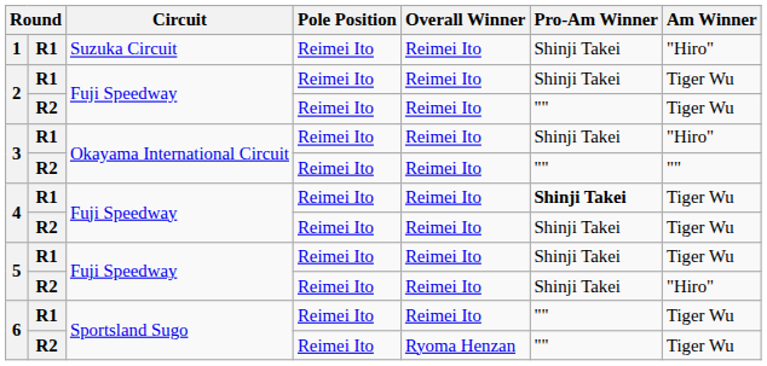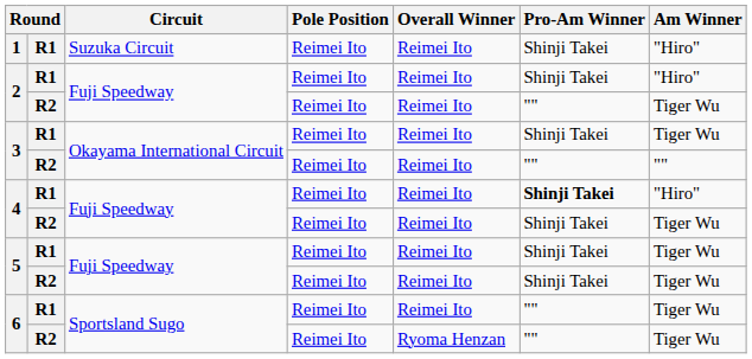 <table class="wikitable" style="font-size:85%;">
 <tr>
 <th colspan="2">Round</th>
 <th>Circuit</th>
 <th>Pole Position</th>
 <th>Overall Winner</th>
 <th>Pro-Am Winner</th>
 <th>Am Winner</th>
 </tr>
 <tr>
 <th>1</th>
 <th>R1</th>
 <td> <a href='#'>Suzuka Circuit</a></td>
 <td> <a href='#'>Reimei Ito</a></td>
 <td> <a href='#'>Reimei Ito</a></td>
 <td> Shinji Takei</td>
 <td> "Hiro"</td>
 </tr>
 <tr>
 <th rowspan="2">2</th>
 <th>R1</th>
 <td rowspan="2"> <a href='#'>Fuji Speedway</a></td>
 <td> <a href='#'>Reimei Ito</a></td>
 <td> <a href='#'>Reimei Ito</a></td>
 <td> Shinji Takei</td>
-<td> Tiger Wu</td>
+<td> "Hiro"</td>
 </tr>
 <tr>
 <th>R2</th>
 <td> <a href='#'>Reimei Ito</a></td>
 <td> <a href='#'>Reimei Ito</a></td>
 <td> ""</td>
 <td> Tiger Wu</td>
 </tr>
 <tr>
 <th rowspan="2">3</th>
 <th>R1</th>
 <td rowspan="2"> <a href='#'>Okayama International Circuit</a></td>
 <td> <a href='#'>Reimei Ito</a></td>
 <td> <a href='#'>Reimei Ito</a></td>
 <td> Shinji Takei</td>
-<td> "Hiro"</td>
+<td> Tiger Wu</td>
 </tr>
 <tr>
 <th>R2</th>
 <td> <a href='#'>Reimei Ito</a></td>
 <td> <a href='#'>Reimei Ito</a></td>
 <td> ""</td>
 <td> ""</td>
 </tr>
 <tr>
 <th rowspan="2">4</th>
 <th>R1</th>
 <td rowspan="2"> <a href='#'>Fuji Speedway</a></td>
 <td> <a href='#'>Reimei Ito</a></td>
 <td> <a href='#'>Reimei Ito</a></td>
 <td><strong> Shinji Takei</strong></td>
-<td> Tiger Wu</td>
+<td> "Hiro"</td>
 </tr>
 <tr>
 <th>R2</th>
 <td> <a href='#'>Reimei Ito</a></td>
 <td> <a href='#'>Reimei Ito</a></td>
 <td> Shinji Takei</td>
 <td> Tiger Wu</td>
 </tr>
 <tr>
 <th rowspan="2">5</th>
 <th>R1</th>
 <td rowspan="2"> <a href='#'>Fuji Speedway</a></td>
 <td> <a href='#'>Reimei Ito</a></td>
 <td> <a href='#'>Reimei Ito</a></td>
 <td> Shinji Takei</td>
 <td> Tiger Wu</td>
 </tr>
 <tr>
 <th>R2</th>
 <td> <a href='#'>Reimei Ito</a></td>
 <td> <a href='#'>Reimei Ito</a></td>
 <td> Shinji Takei</td>
-<td> "Hiro"</td>
+<td> Tiger Wu</td>
 </tr>
 <tr>
 <th rowspan="2">6</th>
 <th>R1</th>
 <td rowspan="2"> <a href='#'>Sportsland Sugo</a></td>
 <td> <a href='#'>Reimei Ito</a></td>
 <td> <a href='#'>Reimei Ito</a></td>
 <td> ""</td>
 <td> Tiger Wu</td>
 </tr>
 <tr>
 <th>R2</th>
 <td> <a href='#'>Reimei Ito</a></td>
 <td> <a href='#'>Ryoma Henzan</a></td>
 <td> ""</td>
 <td> Tiger Wu</td>
 </tr>
 </table>
